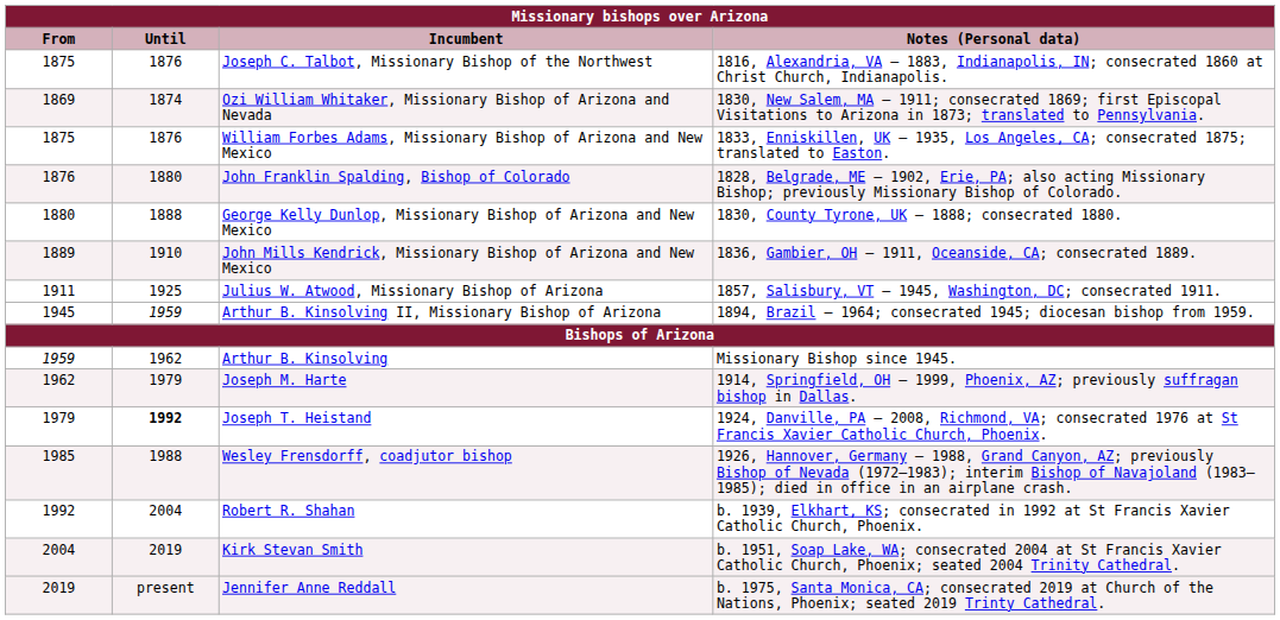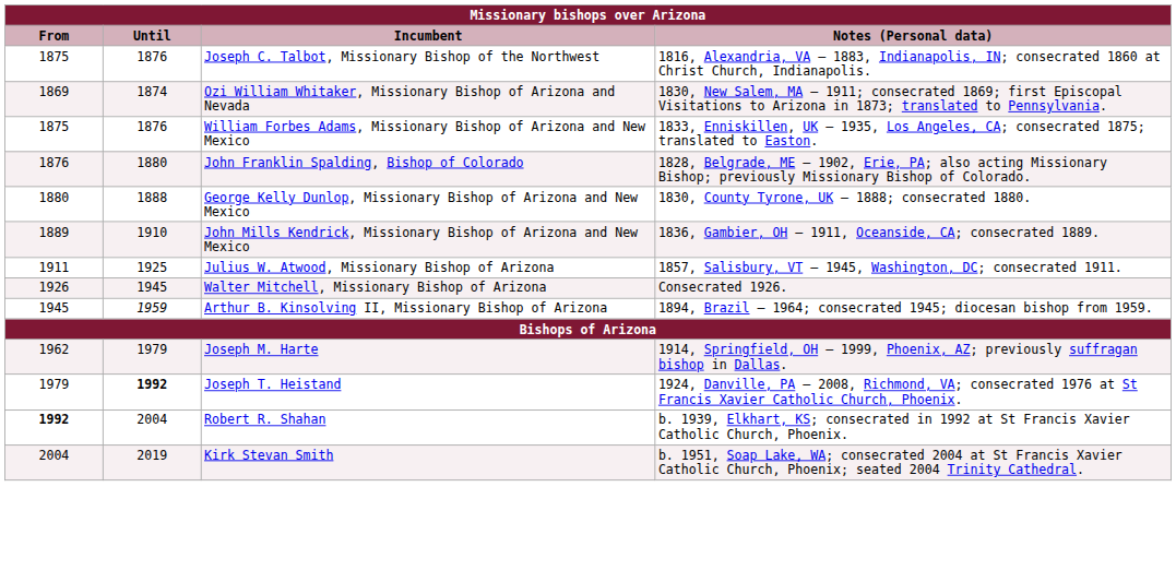 <table class="wikitable" style="width: 95%;">
 <tr>
 <th colspan="4" style="background-color: #7F1734; color: white;">Missionary bishops over Arizona</th>
 </tr>
 <tr>
 <th style="background-color: #D4B1BB; width: 8%;">From</th>
 <th style="background-color: #D4B1BB; width: 8%;">Until</th>
 <th style="background-color: #D4B1BB; width: 37%;">Incumbent</th>
 <th style="background-color: #D4B1BB; width: 42%;">Notes (Personal data)</th>
 </tr>
 <tr valign="top" style="background-color: white;">
 <td style="text-align: center;">1875</td>
 <td style="text-align: center;">1876</td>
 <td><a href='#'>Joseph C. Talbot</a>, Missionary Bishop of the Northwest</td>
 <td>1816, <a href='#'>Alexandria, VA</a> – 1883, <a href='#'>Indianapolis, IN</a>; consecrated 1860 at Christ Church, Indianapolis.</td>
 </tr>
 <tr valign="top" style="background-color: #F7F0F2;">
 <td style="text-align: center;">1869</td>
 <td style="text-align: center;">1874</td>
 <td><a href='#'>Ozi William Whitaker</a>, Missionary Bishop of Arizona and Nevada</td>
 <td>1830, <a href='#'>New Salem, MA</a> – 1911; consecrated 1869; first Episcopal Visitations to Arizona in 1873; <a href='#'>translated</a> to <a href='#'>Pennsylvania</a>.</td>
 </tr>
 <tr valign="top" style="background-color: white;">
 <td style="text-align: center;">1875</td>
 <td style="text-align: center;">1876</td>
 <td><a href='#'>William Forbes Adams</a>, Missionary Bishop of Arizona and New Mexico</td>
 <td>1833, <a href='#'>Enniskillen</a>, <a href='#'>UK</a> – 1935, <a href='#'>Los Angeles, CA</a>; consecrated 1875; translated to <a href='#'>Easton</a>.</td>
 </tr>
 <tr valign="top" style="background-color: #F7F0F2;">
 <td style="text-align: center;">1876</td>
 <td style="text-align: center;">1880</td>
 <td><a href='#'>John Franklin Spalding</a>, <a href='#'>Bishop of Colorado</a></td>
 <td>1828, <a href='#'>Belgrade, ME</a> – 1902, <a href='#'>Erie, PA</a>; also acting Missionary Bishop; previously Missionary Bishop of Colorado.</td>
 </tr>
 <tr valign="top" style="background-color: white;">
 <td style="text-align: center;">1880</td>
 <td style="text-align: center;">1888</td>
 <td><a href='#'>George Kelly Dunlop</a>, Missionary Bishop of Arizona and New Mexico</td>
 <td>1830, <a href='#'>County Tyrone, UK</a> – 1888; consecrated 1880.</td>
 </tr>
 <tr valign="top" style="background-color: #F7F0F2;">
 <td style="text-align: center;">1889</td>
 <td style="text-align: center;">1910</td>
 <td><a href='#'>John Mills Kendrick</a>, Missionary Bishop of Arizona and New Mexico</td>
 <td>1836, <a href='#'>Gambier, OH</a> – 1911, <a href='#'>Oceanside, CA</a>; consecrated  1889.</td>
 </tr>
 <tr valign="top" style="background-color: white;">
 <td style="text-align: center;">1911</td>
 <td style="text-align: center;">1925</td>
 <td><a href='#'>Julius W. Atwood</a>, Missionary Bishop of Arizona</td>
 <td>1857, <a href='#'>Salisbury, VT</a> – 1945, <a href='#'>Washington, DC</a>; consecrated 1911.</td>
 </tr>
+<tr valign="top" style="background-color: #F7F0F2;">
+<td style="text-align: center;">1926</td>
+<td style="text-align: center;">1945</td>
+<td><a href='#'>Walter Mitchell</a>, Missionary Bishop of Arizona</td>
+<td>Consecrated 1926.</td>
+</tr>
 <tr valign="top" style="background-color: white;">
 <td style="text-align: center;">1945</td>
 <td style="text-align: center;"><em>1959</em></td>
 <td><a href='#'>Arthur B. Kinsolving</a> II, Missionary Bishop of Arizona</td>
 <td>1894, <a href='#'>Brazil</a> – 1964; consecrated 1945; diocesan bishop from 1959.</td>
 </tr>
 <tr>
 <th colspan="4" style="background-color: #7F1734; color: white;">Bishops of Arizona</th>
-</tr>
-<tr valign="top" style="background-color: white;">
-<td style="text-align: center;"><em>1959</em></td>
-<td style="text-align: center;">1962</td>
-<td><a href='#'>Arthur B. Kinsolving</a></td>
-<td>Missionary Bishop since 1945.</td>
 </tr>
 <tr valign="top" style="background-color: #F7F0F2;">
 <td style="text-align: center;">1962</td>
 <td style="text-align: center;">1979</td>
 <td><a href='#'>Joseph M. Harte</a></td>
 <td>1914, <a href='#'>Springfield, OH</a> – 1999, <a href='#'>Phoenix, AZ</a>; previously <a href='#'>suffragan bishop</a> in <a href='#'>Dallas</a>.</td>
 </tr>
 <tr valign="top" style="background-color: white;">
 <td style="text-align: center;">1979</td>
 <td style="text-align: center;"><strong>1992</strong></td>
 <td><a href='#'>Joseph T. Heistand</a></td>
 <td>1924, <a href='#'>Danville, PA</a> – 2008, <a href='#'>Richmond, VA</a>; consecrated 1976 at <a href='#'>St Francis Xavier Catholic Church, Phoenix</a>.</td>
 </tr>
-<tr valign="top" style="background-color: #F7F0F2;">
-<td style="text-align: center;">1985</td>
-<td style="text-align: center;">1988</td>
-<td><a href='#'>Wesley Frensdorff</a>, <a href='#'>coadjutor bishop</a></td>
-<td>1926, <a href='#'>Hannover, Germany</a> –  1988, <a href='#'>Grand Canyon, AZ</a>; previously <a href='#'>Bishop of Nevada</a> (1972–1983); interim <a href='#'>Bishop of Navajoland</a> (1983–1985); died in office in an airplane crash.</td>
-</tr>
 <tr valign="top" style="background-color: white;">
-<td style="text-align: center;">1992</td>
+<td style="text-align: center;"><strong>1992</strong></td>
 <td style="text-align: center;">2004</td>
 <td><a href='#'>Robert R. Shahan</a></td>
 <td>b. 1939, <a href='#'>Elkhart, KS</a>; consecrated in 1992 at St Francis Xavier Catholic Church, Phoenix.</td>
 </tr>
 <tr valign="top" style="background-color: #F7F0F2;">
 <td style="text-align: center;">2004</td>
 <td style="text-align: center;">2019</td>
 <td><a href='#'>Kirk Stevan Smith</a></td>
 <td>b. 1951, <a href='#'>Soap Lake, WA</a>; consecrated  2004 at St Francis Xavier Catholic Church, Phoenix; seated  2004 <a href='#'>Trinity Cathedral</a>.</td>
 </tr>
-<tr valign="top" style="background-color: #F7F0F2;">
-<td style="text-align: center;">2019</td>
-<td style="text-align: center;">present</td>
-<td><a href='#'>Jennifer Anne Reddall</a></td>
-<td>b. 1975, <a href='#'>Santa Monica, CA</a>; consecrated 2019 at Church of the Nations, Phoenix; seated  2019 <a href='#'>Trinty Cathedral</a>.</td>
-</tr>
 </table>
